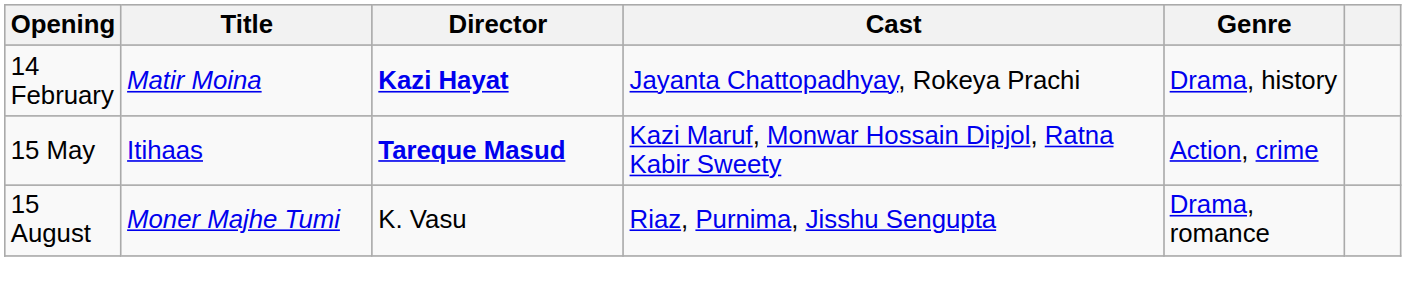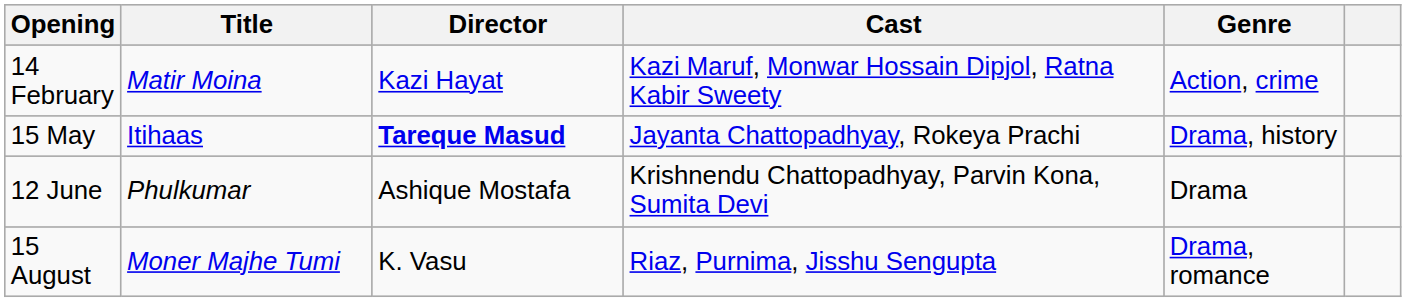 <table class="wikitable sortable">
 <tr>
 <th style="width:6%;">Opening</th>
 <th style="width:18%;">Title</th>
 <th width=18%>Director</th>
 <th>Cast</th>
 <th>Genre</th>
 <th style="width:4%;"></th>
 </tr>
 <tr>
 <td>14 February</td>
 <td><em><a href='#'>Matir Moina</a></em></td>
-<td><strong><a href='#'>Kazi Hayat</a></strong></td>
-<td><a href='#'>Jayanta Chattopadhyay</a>, Rokeya Prachi</td>
-<td><a href='#'>Drama</a>, history</td>
+<td><a href='#'>Kazi Hayat</a></td>
+<td><a href='#'>Kazi Maruf</a>, <a href='#'>Monwar Hossain Dipjol</a>, <a href='#'>Ratna Kabir Sweety</a></td>
+<td><a href='#'>Action</a>, <a href='#'>crime</a></td>
 <td></td>
 </tr>
 <tr>
 <td>15 May</td>
 <td><a href='#'>Itihaas</a></td>
 <td><strong><a href='#'>Tareque Masud</a></strong></td>
-<td><a href='#'>Kazi Maruf</a>, <a href='#'>Monwar Hossain Dipjol</a>, <a href='#'>Ratna Kabir Sweety</a></td>
-<td><a href='#'>Action</a>, <a href='#'>crime</a></td>
+<td><a href='#'>Jayanta Chattopadhyay</a>, Rokeya Prachi</td>
+<td><a href='#'>Drama</a>, history</td>
+<td></td>
+</tr>
+<tr>
+<td>12 June</td>
+<td><em>Phulkumar</em></td>
+<td>Ashique Mostafa</td>
+<td>Krishnendu Chattopadhyay, Parvin Kona, <a href='#'>Sumita Devi</a></td>
+<td>Drama</td>
 <td></td>
 </tr>
 <tr>
 <td>15 August</td>
 <td><em><a href='#'>Moner Majhe Tumi</a></em></td>
 <td>K. Vasu</td>
 <td><a href='#'>Riaz</a>, <a href='#'>Purnima</a>, <a href='#'>Jisshu Sengupta</a></td>
 <td><a href='#'>Drama</a>, romance</td>
 <td></td>
 </tr>
 </table>
